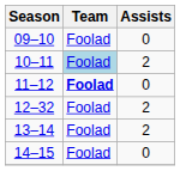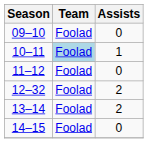 <table class="wikitable" style="text-align: center;">
 <tr>
 <th>Season</th>
 <th>Team</th>
 <th>Assists</th>
 </tr>
 <tr>
 <td><a href='#'>09–10</a></td>
 <td align="left"><a href='#'>Foolad</a></td>
 <td>0</td>
 </tr>
 <tr>
 <td><a href='#'>10–11</a></td>
 <td align="left" style="background: lightblue;"><a href='#'>Foolad</a></td>
-<td>2</td>
+<td>1</td>
 </tr>
 <tr>
 <td><a href='#'>11–12</a></td>
-<td align="left"><strong><a href='#'>Foolad</a></strong></td>
+<td align="left"><a href='#'>Foolad</a></td>
 <td>0</td>
 </tr>
 <tr>
 <td><a href='#'>12–32</a></td>
 <td align="left"><a href='#'>Foolad</a></td>
 <td>2</td>
 </tr>
 <tr>
 <td><a href='#'>13–14</a></td>
 <td align="left"><a href='#'>Foolad</a></td>
 <td>2</td>
 </tr>
 <tr>
 <td><a href='#'>14–15</a></td>
 <td align="left"><a href='#'>Foolad</a></td>
 <td>0</td>
 </tr>
 <tr>
 </tr>
 </table>
